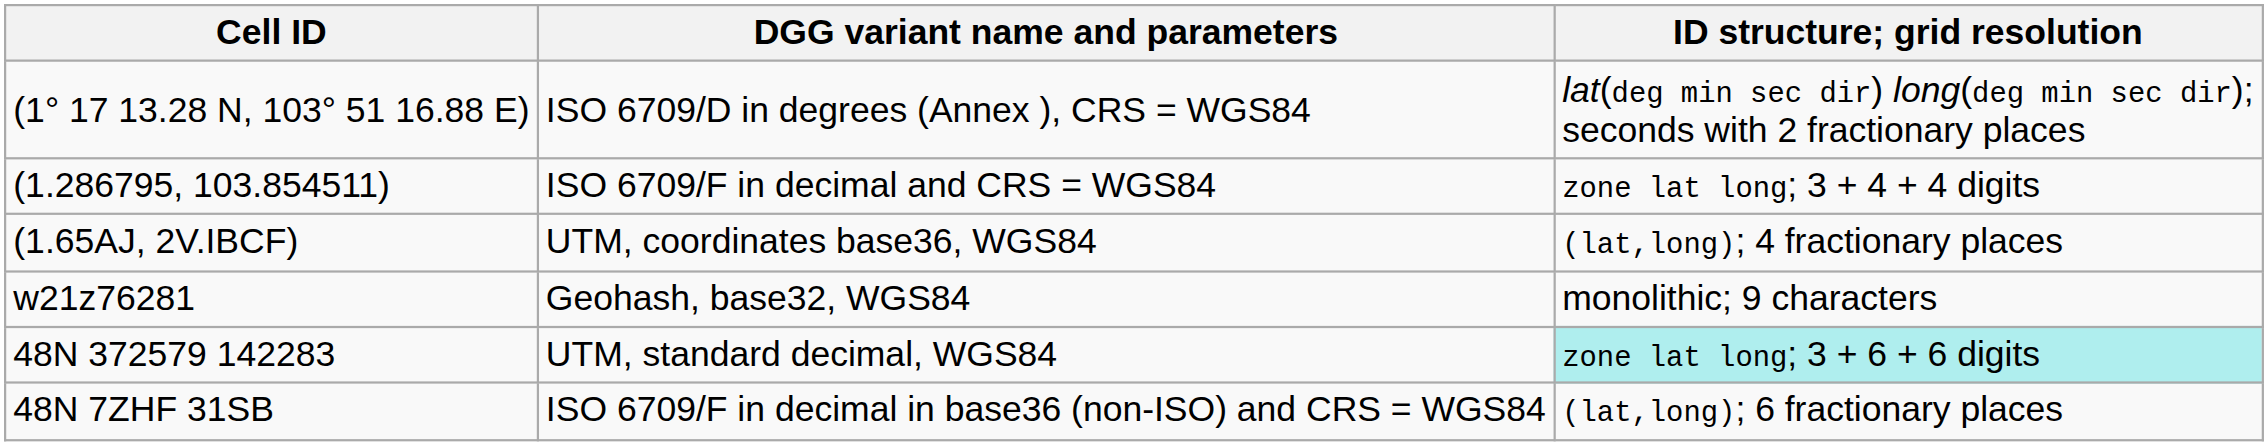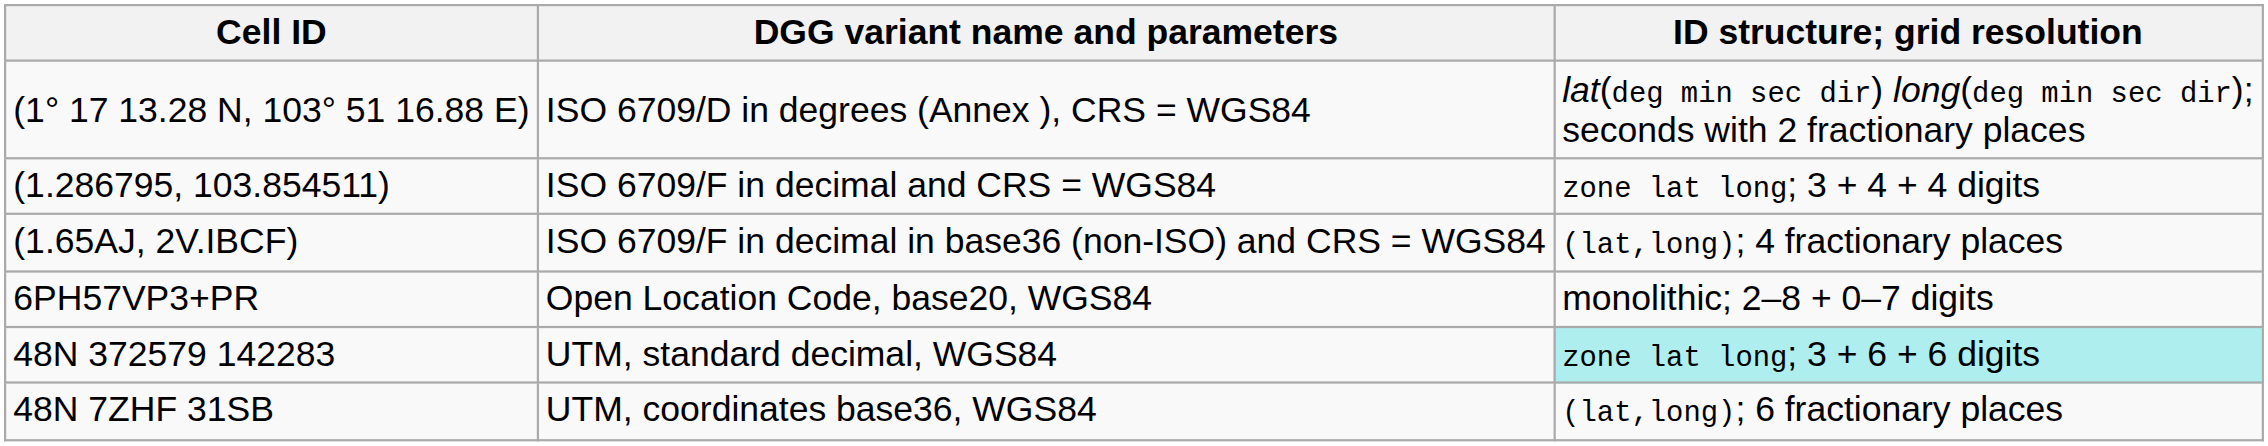 <table class="wikitable">
 <tr>
 <th>Cell ID</th>
 <th>DGG variant name and parameters</th>
 <th>ID structure; grid resolution</th>
 </tr>
 <tr>
 <td>(1° 17 13.28 N, 103° 51 16.88 E)</td>
 <td>ISO 6709/D  in degrees (Annex ), CRS = WGS84</td>
 <td><em>lat</em>(<code>deg min sec dir</code>) <em>long</em>(<code>deg min sec dir</code>); <br>seconds with 2 fractionary places</td>
 </tr>
 <tr>
 <td>(1.286795, 103.854511)</td>
 <td>ISO 6709/F in decimal and CRS = WGS84</td>
 <td><code>zone lat long</code>; 3 + 4 + 4 digits</td>
 </tr>
 <tr>
 <td>(1.65AJ, 2V.IBCF)</td>
-<td>UTM, coordinates base36, WGS84</td>
+<td>ISO 6709/F in decimal in base36 (non-ISO) and CRS = WGS84</td>
 <td><code>(lat,long)</code>;  4 fractionary places</td>
 </tr>
 <tr>
-<td>w21z76281</td>
-<td>Geohash, base32, WGS84</td>
-<td>monolithic;  9 characters</td>
+<td>6PH57VP3+PR</td>
+<td>Open Location Code, base20, WGS84</td>
+<td>monolithic; 2–8 + 0–7 digits</td>
 </tr>
 <tr>
 <td>48N 372579 142283</td>
 <td>UTM, standard decimal, WGS84</td>
 <td style="background: paleturquoise;"><code>zone lat long</code>; 3 + 6 + 6 digits</td>
 </tr>
 <tr>
 <td>48N 7ZHF 31SB</td>
-<td>ISO 6709/F in decimal in base36 (non-ISO) and CRS = WGS84</td>
+<td>UTM, coordinates base36, WGS84</td>
 <td><code>(lat,long)</code>; 6 fractionary places</td>
 </tr>
 </table>
